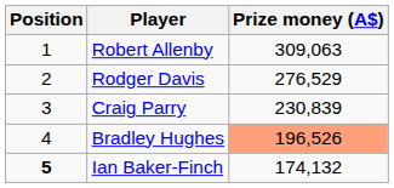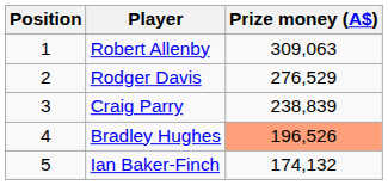 <table class="wikitable">
 <tr>
 <th>Position</th>
 <th>Player</th>
 <th>Prize money (<a href='#'>A$</a>)</th>
 </tr>
 <tr>
 <td align=center>1</td>
 <td> <a href='#'>Robert Allenby</a></td>
 <td align=center>309,063</td>
 </tr>
 <tr>
 <td align=center>2</td>
 <td> <a href='#'>Rodger Davis</a></td>
 <td align=center>276,529</td>
 </tr>
 <tr>
 <td align=center>3</td>
 <td> <a href='#'>Craig Parry</a></td>
-<td align=center>230,839</td>
+<td align=center>238,839</td>
 </tr>
 <tr>
 <td align=center>4</td>
 <td> <a href='#'>Bradley Hughes</a></td>
 <td align=center style="background: lightsalmon;">196,526</td>
 </tr>
 <tr>
-<td align=center><strong>5</strong></td>
+<td align=center>5</td>
 <td> <a href='#'>Ian Baker-Finch</a></td>
 <td align=center>174,132</td>
 </tr>
 </table>
